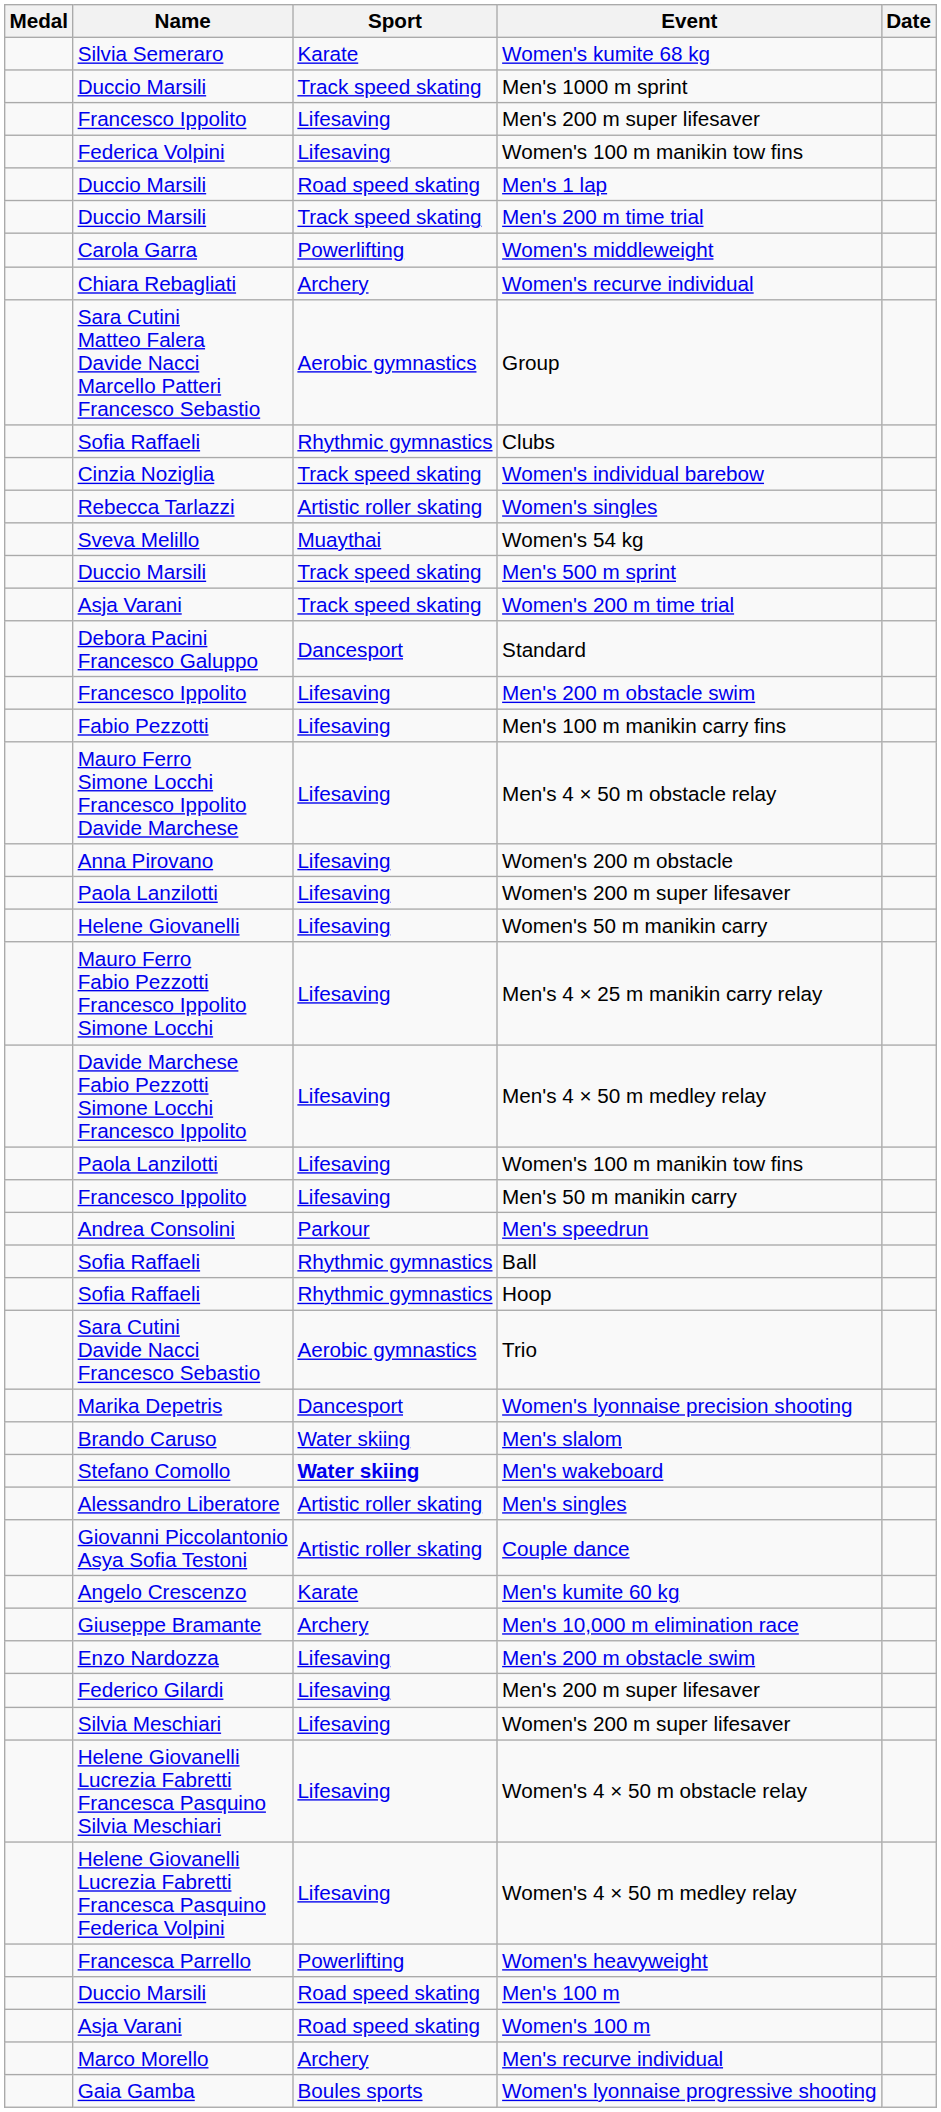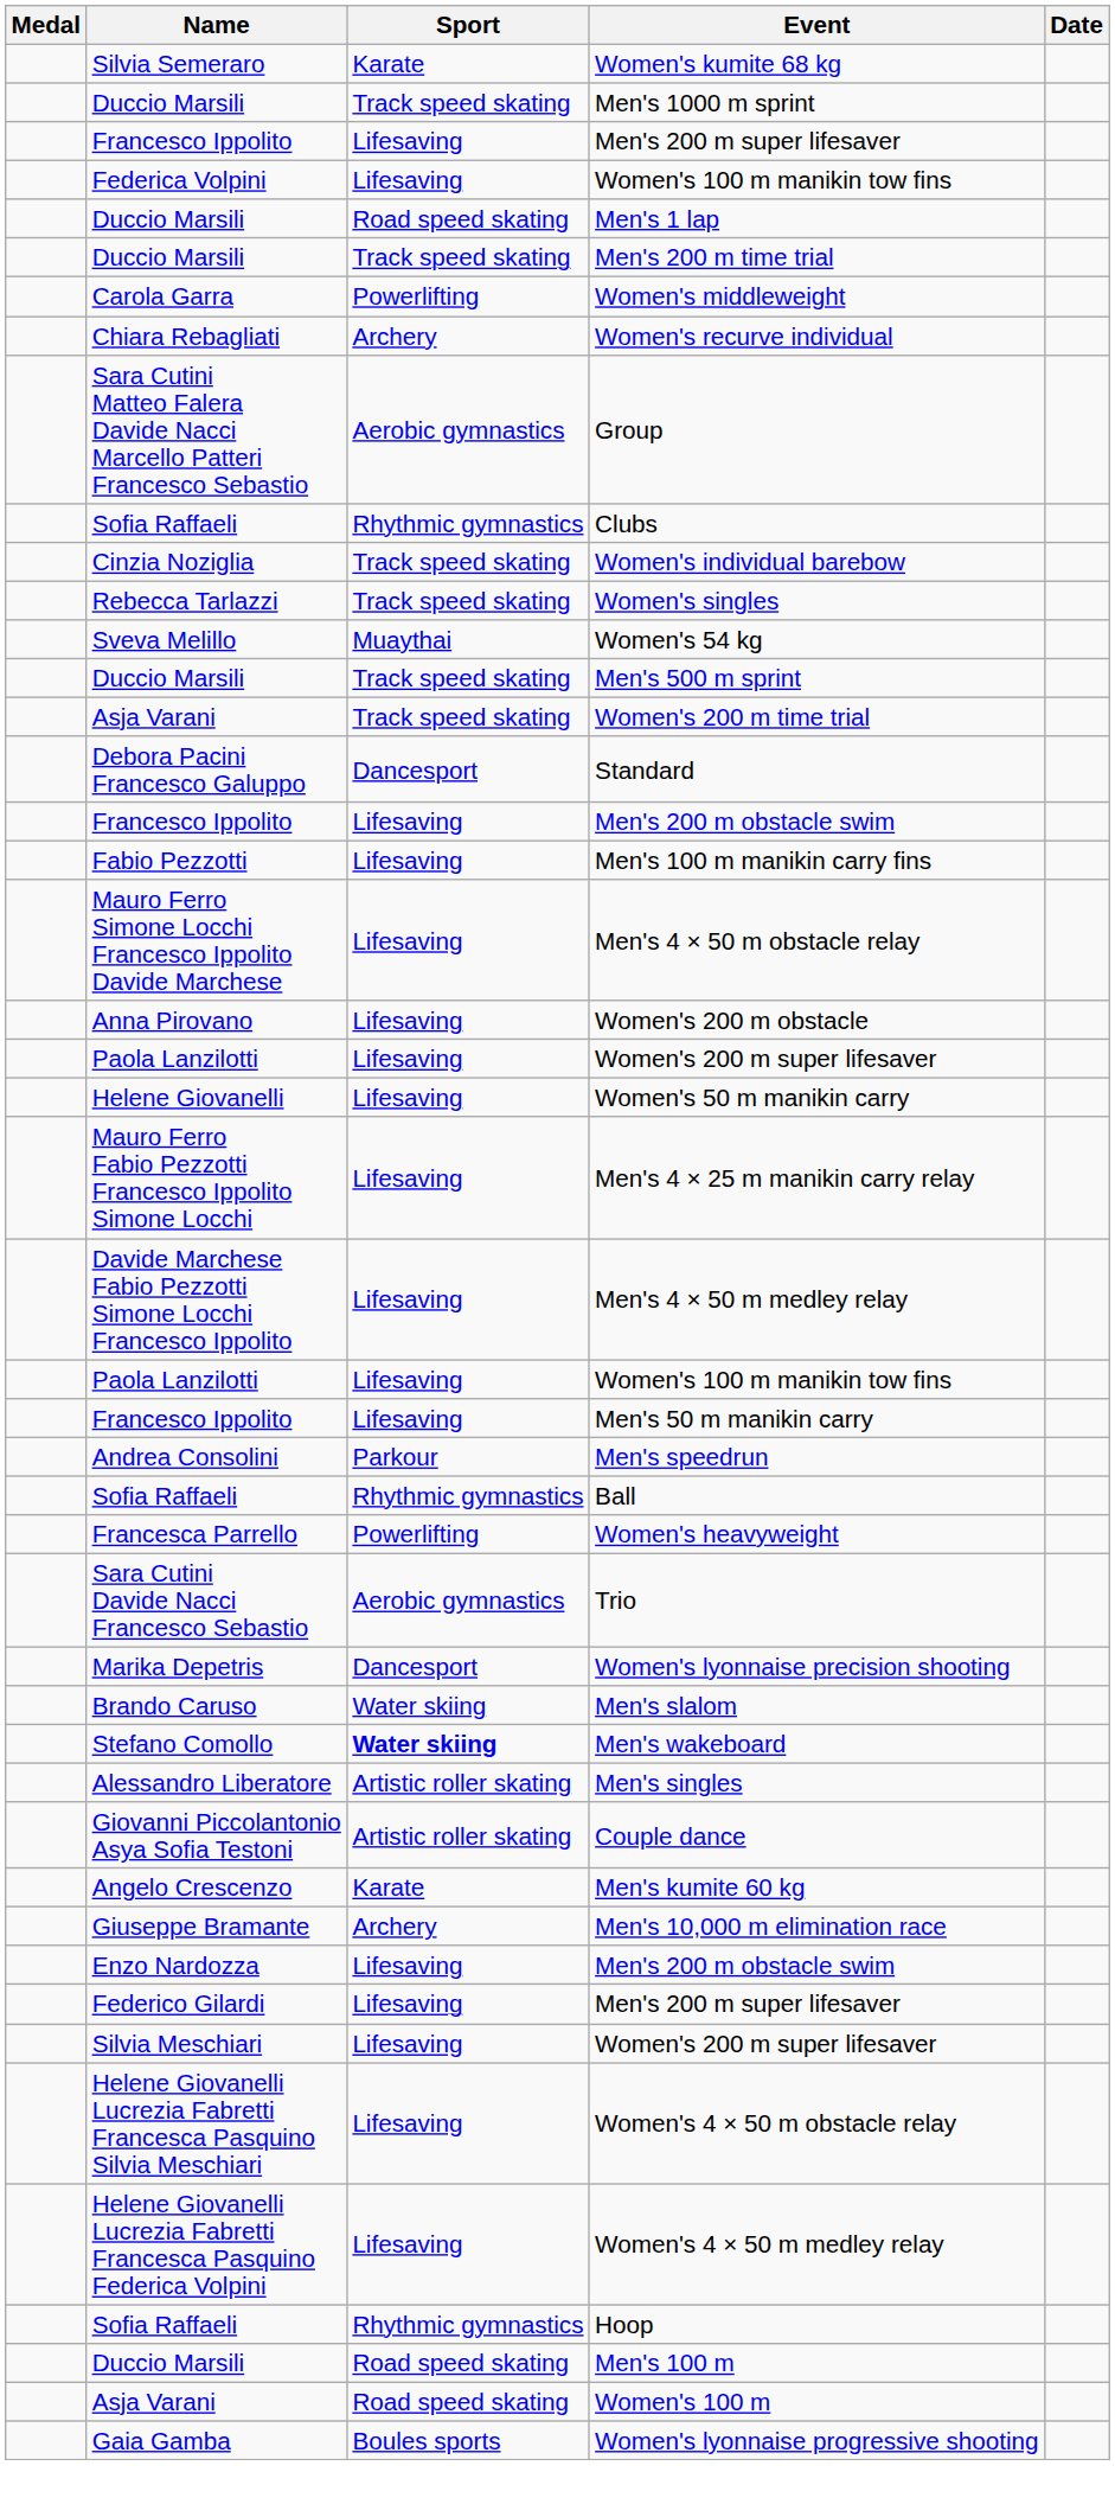 <table class="wikitable sortable" style="font-size: 95%;">
 <tr>
 <th>Medal</th>
 <th>Name</th>
 <th>Sport</th>
 <th>Event</th>
 <th>Date</th>
 </tr>
 <tr>
 <td></td>
 <td><a href='#'>Silvia Semeraro</a></td>
 <td><a href='#'>Karate</a></td>
 <td><a href='#'>Women's kumite 68 kg</a></td>
 <td></td>
 </tr>
 <tr>
 <td></td>
 <td><a href='#'>Duccio Marsili</a></td>
 <td><a href='#'>Track speed skating</a></td>
 <td>Men's 1000 m sprint</td>
 <td></td>
 </tr>
 <tr>
 <td></td>
 <td><a href='#'>Francesco Ippolito</a></td>
 <td><a href='#'>Lifesaving</a></td>
 <td>Men's 200 m super lifesaver</td>
 <td></td>
 </tr>
 <tr>
 <td></td>
 <td><a href='#'>Federica Volpini</a></td>
 <td><a href='#'>Lifesaving</a></td>
 <td>Women's 100 m manikin tow fins</td>
 <td></td>
 </tr>
 <tr>
 <td></td>
 <td><a href='#'>Duccio Marsili</a></td>
 <td><a href='#'>Road speed skating</a></td>
 <td><a href='#'>Men's 1 lap</a></td>
 <td></td>
 </tr>
 <tr>
 <td></td>
 <td><a href='#'>Duccio Marsili</a></td>
 <td><a href='#'>Track speed skating</a></td>
 <td><a href='#'>Men's 200 m time trial</a></td>
 <td></td>
 </tr>
 <tr>
 <td></td>
 <td><a href='#'>Carola Garra</a></td>
 <td><a href='#'>Powerlifting</a></td>
 <td><a href='#'>Women's middleweight</a></td>
 <td></td>
 </tr>
 <tr>
 <td></td>
 <td><a href='#'>Chiara Rebagliati</a></td>
 <td><a href='#'>Archery</a></td>
 <td><a href='#'>Women's recurve individual</a></td>
 <td></td>
 </tr>
 <tr>
 <td></td>
 <td><a href='#'>Sara Cutini</a><br><a href='#'>Matteo Falera</a><br><a href='#'>Davide Nacci</a><br><a href='#'>Marcello Patteri</a><br><a href='#'>Francesco Sebastio</a></td>
 <td><a href='#'>Aerobic gymnastics</a></td>
 <td>Group</td>
 <td></td>
 </tr>
 <tr>
 <td></td>
 <td><a href='#'>Sofia Raffaeli</a></td>
 <td><a href='#'>Rhythmic gymnastics</a></td>
 <td>Clubs</td>
 <td></td>
 </tr>
 <tr>
 <td></td>
 <td><a href='#'>Cinzia Noziglia</a></td>
 <td><a href='#'>Track speed skating</a></td>
 <td><a href='#'>Women's individual barebow</a></td>
 <td></td>
 </tr>
 <tr>
 <td></td>
 <td><a href='#'>Rebecca Tarlazzi</a></td>
-<td><a href='#'>Artistic roller skating</a></td>
+<td><a href='#'>Track speed skating</a></td>
 <td><a href='#'>Women's singles</a></td>
 <td></td>
 </tr>
 <tr>
 <td></td>
 <td><a href='#'>Sveva Melillo</a></td>
 <td><a href='#'>Muaythai</a></td>
 <td>Women's 54 kg</td>
 <td></td>
 </tr>
 <tr>
 <td></td>
 <td><a href='#'>Duccio Marsili</a></td>
 <td><a href='#'>Track speed skating</a></td>
 <td><a href='#'>Men's 500 m sprint</a></td>
 <td></td>
 </tr>
 <tr>
 <td></td>
 <td><a href='#'>Asja Varani</a></td>
 <td><a href='#'>Track speed skating</a></td>
 <td><a href='#'>Women's 200 m time trial</a></td>
 <td></td>
 </tr>
 <tr>
 <td></td>
 <td><a href='#'>Debora Pacini</a><br><a href='#'>Francesco Galuppo</a></td>
 <td><a href='#'>Dancesport</a></td>
 <td>Standard</td>
 <td></td>
 </tr>
 <tr>
 <td></td>
 <td><a href='#'>Francesco Ippolito</a></td>
 <td><a href='#'>Lifesaving</a></td>
 <td><a href='#'>Men's 200 m obstacle swim</a></td>
 <td></td>
 </tr>
 <tr>
 <td></td>
 <td><a href='#'>Fabio Pezzotti</a></td>
 <td><a href='#'>Lifesaving</a></td>
 <td>Men's 100 m manikin carry fins</td>
 <td></td>
 </tr>
 <tr>
 <td></td>
 <td><a href='#'>Mauro Ferro</a><br><a href='#'>Simone Locchi</a><br><a href='#'>Francesco Ippolito</a><br><a href='#'>Davide Marchese</a></td>
 <td><a href='#'>Lifesaving</a></td>
 <td>Men's 4 × 50 m obstacle relay</td>
 <td></td>
 </tr>
 <tr>
 <td></td>
 <td><a href='#'>Anna Pirovano</a></td>
 <td><a href='#'>Lifesaving</a></td>
 <td>Women's 200 m obstacle</td>
 <td></td>
 </tr>
 <tr>
 <td></td>
 <td><a href='#'>Paola Lanzilotti</a></td>
 <td><a href='#'>Lifesaving</a></td>
 <td>Women's 200 m super lifesaver</td>
 <td></td>
 </tr>
 <tr>
 <td></td>
 <td><a href='#'>Helene Giovanelli</a></td>
 <td><a href='#'>Lifesaving</a></td>
 <td>Women's 50 m manikin carry</td>
 <td></td>
 </tr>
 <tr>
 <td></td>
 <td><a href='#'>Mauro Ferro</a><br><a href='#'>Fabio Pezzotti</a><br><a href='#'>Francesco Ippolito</a><br><a href='#'>Simone Locchi</a></td>
 <td><a href='#'>Lifesaving</a></td>
 <td>Men's 4 × 25 m manikin carry relay</td>
 <td></td>
 </tr>
 <tr>
 <td></td>
 <td><a href='#'>Davide Marchese</a><br><a href='#'>Fabio Pezzotti</a><br><a href='#'>Simone Locchi</a><br><a href='#'>Francesco Ippolito</a></td>
 <td><a href='#'>Lifesaving</a></td>
 <td>Men's 4 × 50 m medley relay</td>
 <td></td>
 </tr>
 <tr>
 <td></td>
 <td><a href='#'>Paola Lanzilotti</a></td>
 <td><a href='#'>Lifesaving</a></td>
 <td>Women's 100 m manikin tow fins</td>
 <td></td>
 </tr>
 <tr>
 <td></td>
 <td><a href='#'>Francesco Ippolito</a></td>
 <td><a href='#'>Lifesaving</a></td>
 <td>Men's 50 m manikin carry</td>
 <td></td>
 </tr>
 <tr>
 <td></td>
 <td><a href='#'>Andrea Consolini</a></td>
 <td><a href='#'>Parkour</a></td>
 <td><a href='#'>Men's speedrun</a></td>
 <td></td>
 </tr>
 <tr>
 <td></td>
 <td><a href='#'>Sofia Raffaeli</a></td>
 <td><a href='#'>Rhythmic gymnastics</a></td>
 <td>Ball</td>
 <td></td>
 </tr>
 <tr>
 <td></td>
-<td><a href='#'>Sofia Raffaeli</a></td>
-<td><a href='#'>Rhythmic gymnastics</a></td>
-<td>Hoop</td>
+<td><a href='#'>Francesca Parrello</a></td>
+<td><a href='#'>Powerlifting</a></td>
+<td><a href='#'>Women's heavyweight</a></td>
 <td></td>
 </tr>
 <tr>
 <td></td>
 <td><a href='#'>Sara Cutini</a><br><a href='#'>Davide Nacci</a><br><a href='#'>Francesco Sebastio</a></td>
 <td><a href='#'>Aerobic gymnastics</a></td>
 <td>Trio</td>
 <td></td>
 </tr>
 <tr>
 <td></td>
 <td><a href='#'>Marika Depetris</a></td>
 <td><a href='#'>Dancesport</a></td>
 <td><a href='#'>Women's lyonnaise precision shooting</a></td>
 <td></td>
 </tr>
 <tr>
 <td></td>
 <td><a href='#'>Brando Caruso</a></td>
 <td><a href='#'>Water skiing</a></td>
 <td><a href='#'>Men's slalom</a></td>
 <td></td>
 </tr>
 <tr>
 <td></td>
 <td><a href='#'>Stefano Comollo</a></td>
 <td><strong><a href='#'>Water skiing</a></strong></td>
 <td><a href='#'>Men's wakeboard</a></td>
 <td></td>
 </tr>
 <tr>
 <td></td>
 <td><a href='#'>Alessandro Liberatore</a></td>
 <td><a href='#'>Artistic roller skating</a></td>
 <td><a href='#'>Men's singles</a></td>
 <td></td>
 </tr>
 <tr>
 <td></td>
 <td><a href='#'>Giovanni Piccolantonio</a><br><a href='#'>Asya Sofia Testoni</a></td>
 <td><a href='#'>Artistic roller skating</a></td>
 <td><a href='#'>Couple dance</a></td>
 <td></td>
 </tr>
 <tr>
 <td></td>
 <td><a href='#'>Angelo Crescenzo</a></td>
 <td><a href='#'>Karate</a></td>
 <td><a href='#'>Men's kumite 60 kg</a></td>
 <td></td>
 </tr>
 <tr>
 <td></td>
 <td><a href='#'>Giuseppe Bramante</a></td>
 <td><a href='#'>Archery</a></td>
 <td><a href='#'>Men's 10,000 m elimination race</a></td>
 <td></td>
 </tr>
 <tr>
 <td></td>
 <td><a href='#'>Enzo Nardozza</a></td>
 <td><a href='#'>Lifesaving</a></td>
 <td><a href='#'>Men's 200 m obstacle swim</a></td>
 <td></td>
 </tr>
 <tr>
 <td></td>
 <td><a href='#'>Federico Gilardi</a></td>
 <td><a href='#'>Lifesaving</a></td>
 <td>Men's 200 m super lifesaver</td>
 <td></td>
 </tr>
 <tr>
 <td></td>
 <td><a href='#'>Silvia Meschiari</a></td>
 <td><a href='#'>Lifesaving</a></td>
 <td>Women's 200 m super lifesaver</td>
 <td></td>
 </tr>
 <tr>
 <td></td>
 <td><a href='#'>Helene Giovanelli</a><br><a href='#'>Lucrezia Fabretti</a><br><a href='#'>Francesca Pasquino</a><br><a href='#'>Silvia Meschiari</a></td>
 <td><a href='#'>Lifesaving</a></td>
 <td>Women's 4 × 50 m obstacle relay</td>
 <td></td>
 </tr>
 <tr>
 <td></td>
 <td><a href='#'>Helene Giovanelli</a><br><a href='#'>Lucrezia Fabretti</a><br><a href='#'>Francesca Pasquino</a><br><a href='#'>Federica Volpini</a></td>
 <td><a href='#'>Lifesaving</a></td>
 <td>Women's 4 × 50 m medley relay</td>
 <td></td>
 </tr>
 <tr>
 <td></td>
-<td><a href='#'>Francesca Parrello</a></td>
-<td><a href='#'>Powerlifting</a></td>
-<td><a href='#'>Women's heavyweight</a></td>
+<td><a href='#'>Sofia Raffaeli</a></td>
+<td><a href='#'>Rhythmic gymnastics</a></td>
+<td>Hoop</td>
 <td></td>
 </tr>
 <tr>
 <td></td>
 <td><a href='#'>Duccio Marsili</a></td>
 <td><a href='#'>Road speed skating</a></td>
 <td><a href='#'>Men's 100 m</a></td>
 <td></td>
 </tr>
 <tr>
 <td></td>
 <td><a href='#'>Asja Varani</a></td>
 <td><a href='#'>Road speed skating</a></td>
 <td><a href='#'>Women's 100 m</a></td>
 <td></td>
 </tr>
 <tr>
 <td></td>
-<td><a href='#'>Marco Morello</a></td>
-<td><a href='#'>Archery</a></td>
-<td><a href='#'>Men's recurve individual</a></td>
-<td></td>
-</tr>
-<tr>
-<td></td>
 <td><a href='#'>Gaia Gamba</a></td>
 <td><a href='#'>Boules sports</a></td>
 <td><a href='#'>Women's lyonnaise progressive shooting</a></td>
 <td></td>
 </tr>
 </table>
